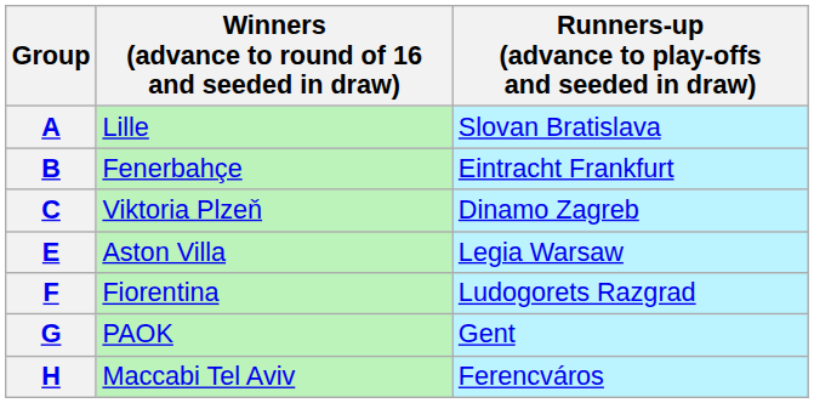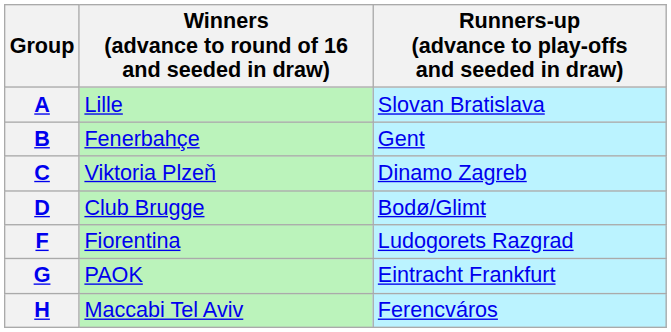 <table class="wikitable" style="white-space:nowrap">
 <tr>
 <th>Group</th>
 <th width=210>Winners<br>(advance to round of 16<br>and seeded in draw)</th>
 <th width=210>Runners-up<br>(advance to  play-offs<br>and seeded in draw)</th>
 </tr>
 <tr>
 <th><a href='#'>A</a></th>
 <td bgcolor=#BBF3BB> <a href='#'>Lille</a></td>
 <td bgcolor=#BBF3FF> <a href='#'>Slovan Bratislava</a></td>
 </tr>
 <tr>
 <th><a href='#'>B</a></th>
 <td bgcolor=#BBF3BB> <a href='#'>Fenerbahçe</a></td>
-<td bgcolor=#BBF3FF> <a href='#'>Eintracht Frankfurt</a></td>
+<td bgcolor=#BBF3FF> <a href='#'>Gent</a></td>
 </tr>
 <tr>
 <th><a href='#'>C</a></th>
 <td bgcolor=#BBF3BB> <a href='#'>Viktoria Plzeň</a></td>
 <td bgcolor=#BBF3FF> <a href='#'>Dinamo Zagreb</a></td>
 </tr>
 <tr>
-<th><a href='#'>E</a></th>
-<td bgcolor=#BBF3BB> <a href='#'>Aston Villa</a></td>
-<td bgcolor=#BBF3FF> <a href='#'>Legia Warsaw</a></td>
+<th><a href='#'>D</a></th>
+<td bgcolor=#BBF3BB> <a href='#'>Club Brugge</a></td>
+<td bgcolor=#BBF3FF> <a href='#'>Bodø/Glimt</a></td>
 </tr>
 <tr>
 <th><a href='#'>F</a></th>
 <td bgcolor=#BBF3BB> <a href='#'>Fiorentina</a></td>
 <td bgcolor=#BBF3FF> <a href='#'>Ludogorets Razgrad</a></td>
 </tr>
 <tr>
 <th><a href='#'>G</a></th>
 <td bgcolor=#BBF3BB> <a href='#'>PAOK</a></td>
-<td bgcolor=#BBF3FF> <a href='#'>Gent</a></td>
+<td bgcolor=#BBF3FF> <a href='#'>Eintracht Frankfurt</a></td>
 </tr>
 <tr>
 <th><a href='#'>H</a></th>
 <td bgcolor=#BBF3BB> <a href='#'>Maccabi Tel Aviv</a></td>
 <td bgcolor=#BBF3FF> <a href='#'>Ferencváros</a></td>
 </tr>
 </table>
